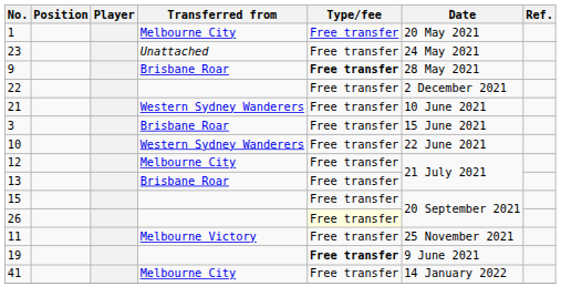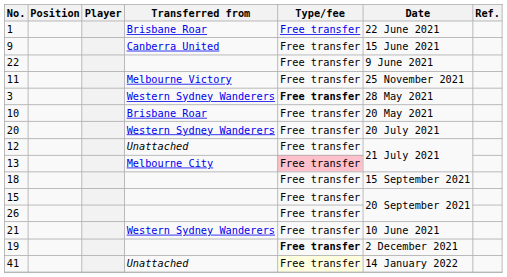 <table class="wikitable plainrowheaders sortable" style="text-align:center; text-align:left">
 <tr>
 <th scope="col">No.</th>
 <th scope="col">Position</th>
 <th scope="col">Player</th>
 <th scope="col">Transferred from</th>
 <th scope="col">Type/fee</th>
 <th scope="col">Date</th>
 <th class="unsortable" scope="col">Ref.</th>
 </tr>
 <tr>
 <td>1</td>
 <td></td>
 <th scope="row"></th>
-<td><a href='#'>Melbourne City</a></td>
+<td><a href='#'>Brisbane Roar</a></td>
 <td><a href='#'>Free transfer</a></td>
-<td>20 May 2021</td>
-<td></td>
-</tr>
-<tr>
-<td>23</td>
-<td></td>
-<th scope="row"></th>
-<td><em>Unattached</em></td>
-<td>Free transfer</td>
-<td>24 May 2021</td>
+<td>22 June 2021</td>
 <td></td>
 </tr>
 <tr>
 <td>9</td>
 <td></td>
 <th scope="row"></th>
-<td><a href='#'>Brisbane Roar</a></td>
-<td><strong>Free transfer</strong></td>
-<td>28 May 2021</td>
+<td><a href='#'>Canberra United</a></td>
+<td>Free transfer</td>
+<td>15 June 2021</td>
 <td></td>
 </tr>
 <tr>
 <td>22</td>
 <td></td>
 <th scope="row"></th>
 <td></td>
 <td>Free transfer</td>
-<td>2 December 2021</td>
+<td>9 June 2021</td>
 <td></td>
 </tr>
 <tr>
-<td>21</td>
+<td>11</td>
 <td></td>
 <th scope="row"></th>
-<td><a href='#'>Western Sydney Wanderers</a></td>
+<td><a href='#'>Melbourne Victory</a></td>
 <td>Free transfer</td>
-<td>10 June 2021</td>
+<td>25 November 2021</td>
 <td></td>
 </tr>
 <tr>
 <td>3</td>
 <td></td>
 <th scope="row"></th>
-<td><a href='#'>Brisbane Roar</a></td>
-<td>Free transfer</td>
-<td>15 June 2021</td>
+<td><a href='#'>Western Sydney Wanderers</a></td>
+<td><strong>Free transfer</strong></td>
+<td>28 May 2021</td>
 <td></td>
 </tr>
 <tr>
 <td>10</td>
 <td></td>
 <th scope="row"></th>
+<td><a href='#'>Brisbane Roar</a></td>
+<td>Free transfer</td>
+<td>20 May 2021</td>
+<td></td>
+</tr>
+<tr>
+<td>20</td>
+<td></td>
+<th scope="row"></th>
 <td><a href='#'>Western Sydney Wanderers</a></td>
 <td>Free transfer</td>
-<td>22 June 2021</td>
+<td>20 July 2021</td>
 <td></td>
 </tr>
 <tr>
 <td>12</td>
 <td></td>
 <th scope="row"></th>
-<td><a href='#'>Melbourne City</a></td>
+<td><em>Unattached</em></td>
 <td>Free transfer</td>
 <td rowspan="2">21 July 2021</td>
 <td></td>
 </tr>
 <tr>
 <td>13</td>
 <td></td>
 <th scope="row"></th>
-<td><a href='#'>Brisbane Roar</a></td>
+<td><a href='#'>Melbourne City</a></td>
+<td style="background: pink;">Free transfer</td>
+<td></td>
+</tr>
+<tr>
+<td>18</td>
+<td></td>
+<th scope="row"></th>
+<td></td>
 <td>Free transfer</td>
+<td>15 September 2021</td>
 <td></td>
 </tr>
 <tr>
 <td>15</td>
 <td></td>
 <th scope="row"></th>
 <td></td>
 <td>Free transfer</td>
 <td rowspan="2">20 September 2021</td>
 <td></td>
 </tr>
 <tr>
 <td>26</td>
 <td></td>
 <th scope="row"></th>
 <td></td>
-<td style="background: lightyellow;">Free transfer</td>
+<td>Free transfer</td>
 <td></td>
 </tr>
 <tr>
-<td>11</td>
+<td>21</td>
 <td></td>
 <th scope="row"></th>
-<td><a href='#'>Melbourne Victory</a></td>
+<td><a href='#'>Western Sydney Wanderers</a></td>
 <td>Free transfer</td>
-<td>25 November 2021</td>
+<td>10 June 2021</td>
 <td></td>
 </tr>
 <tr>
 <td>19</td>
 <td></td>
 <th scope="row"></th>
 <td></td>
 <td><strong>Free transfer</strong></td>
-<td>9 June 2021</td>
+<td>2 December 2021</td>
 <td></td>
 </tr>
 <tr>
 <td>41</td>
 <td></td>
 <th scope="row"></th>
-<td><a href='#'>Melbourne City</a></td>
-<td>Free transfer</td>
+<td><em>Unattached</em></td>
+<td style="background: lightyellow;">Free transfer</td>
 <td>14 January 2022</td>
 <td></td>
 </tr>
 <tr>
 </tr>
 </table>
